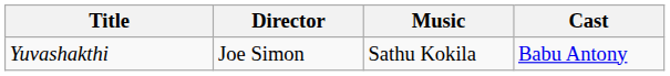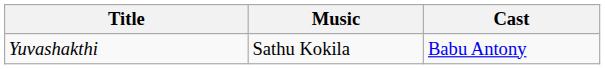 <table class="wikitable sortable">
 <tr>
 <th width="25%">Title</th>
-<th width="18%">Director</th>
 <th width="18%">Music</th>
 <th width="18%">Cast</th>
 </tr>
 <tr>
 <td><em>Yuvashakthi</em></td>
-<td>Joe Simon</td>
 <td>Sathu Kokila</td>
 <td><a href='#'>Babu Antony</a></td>
 </tr>
 </table>
